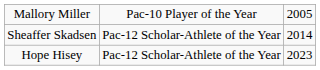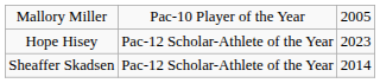 <table class="wikitable" style="text-align:center;">
 <tr>
 <td>Mallory Miller</td>
 <td>Pac-10 Player of the Year</td>
 <td>2005</td>
 </tr>
 <tr>
+<td>Hope Hisey</td>
+<td>Pac-12 Scholar-Athlete of the Year</td>
+<td>2023</td>
+</tr>
+<tr>
 <td>Sheaffer Skadsen</td>
 <td>Pac-12 Scholar-Athlete of the Year</td>
 <td>2014</td>
 </tr>
-<tr>
-<td>Hope Hisey</td>
-<td>Pac-12 Scholar-Athlete of the Year</td>
-<td>2023</td>
-</tr>
 </table>
